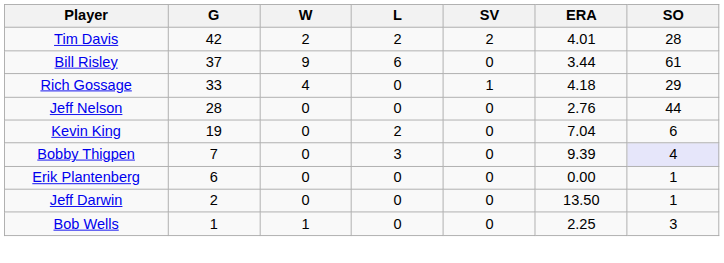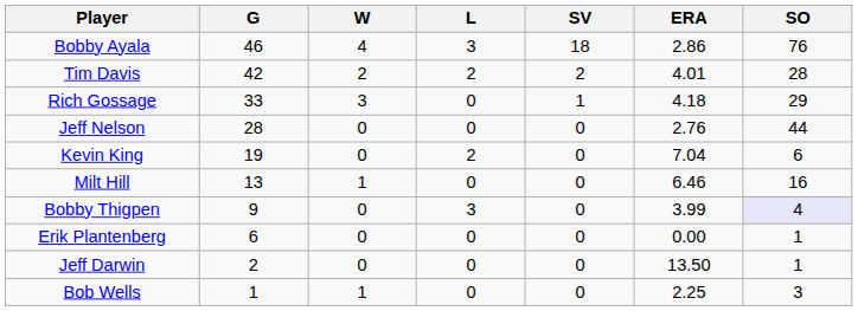 <table class="wikitable sortable">
 <tr>
 <th bgcolor="#DDDDFF" width="16%">Player</th>
 <th bgcolor="#DDDDFF" width="9%">G</th>
 <th bgcolor="#DDDDFF" width="9%">W</th>
 <th bgcolor="#DDDDFF" width="9%">L</th>
 <th bgcolor="#DDDDFF" width="9%">SV</th>
 <th bgcolor="#DDDDFF" width="9%">ERA</th>
 <th bgcolor="#DDDDFF" width="9%">SO</th>
 </tr>
 <tr align=center>
+<td><a href='#'>Bobby Ayala</a></td>
+<td>46</td>
+<td>4</td>
+<td>3</td>
+<td>18</td>
+<td>2.86</td>
+<td>76</td>
+</tr>
+<tr align=center>
 <td><a href='#'>Tim Davis</a></td>
 <td>42</td>
 <td>2</td>
 <td>2</td>
 <td>2</td>
 <td>4.01</td>
 <td>28</td>
 </tr>
 <tr align=center>
-<td><a href='#'>Bill Risley</a></td>
-<td>37</td>
-<td>9</td>
-<td>6</td>
-<td>0</td>
-<td>3.44</td>
-<td>61</td>
-</tr>
-<tr align=center>
 <td><a href='#'>Rich Gossage</a></td>
 <td>33</td>
-<td>4</td>
+<td>3</td>
 <td>0</td>
 <td>1</td>
 <td>4.18</td>
 <td>29</td>
 </tr>
 <tr align=center>
 <td><a href='#'>Jeff Nelson</a></td>
 <td>28</td>
 <td>0</td>
 <td>0</td>
 <td>0</td>
 <td>2.76</td>
 <td>44</td>
 </tr>
 <tr align=center>
 <td><a href='#'>Kevin King</a></td>
 <td>19</td>
 <td>0</td>
 <td>2</td>
 <td>0</td>
 <td>7.04</td>
 <td>6</td>
 </tr>
 <tr align=center>
+<td><a href='#'>Milt Hill</a></td>
+<td>13</td>
+<td>1</td>
+<td>0</td>
+<td>0</td>
+<td>6.46</td>
+<td>16</td>
+</tr>
+<tr align=center>
 <td><a href='#'>Bobby Thigpen</a></td>
-<td>7</td>
+<td>9</td>
 <td>0</td>
 <td>3</td>
 <td>0</td>
-<td>9.39</td>
+<td>3.99</td>
 <td style="background: lavender;">4</td>
 </tr>
 <tr align=center>
 <td><a href='#'>Erik Plantenberg</a></td>
 <td>6</td>
 <td>0</td>
 <td>0</td>
 <td>0</td>
 <td>0.00</td>
 <td>1</td>
 </tr>
 <tr align=center>
 <td><a href='#'>Jeff Darwin</a></td>
 <td>2</td>
 <td>0</td>
 <td>0</td>
 <td>0</td>
 <td>13.50</td>
 <td>1</td>
 </tr>
 <tr align=center>
 <td><a href='#'>Bob Wells</a></td>
 <td>1</td>
 <td>1</td>
 <td>0</td>
 <td>0</td>
 <td>2.25</td>
 <td>3</td>
 </tr>
 </table>
